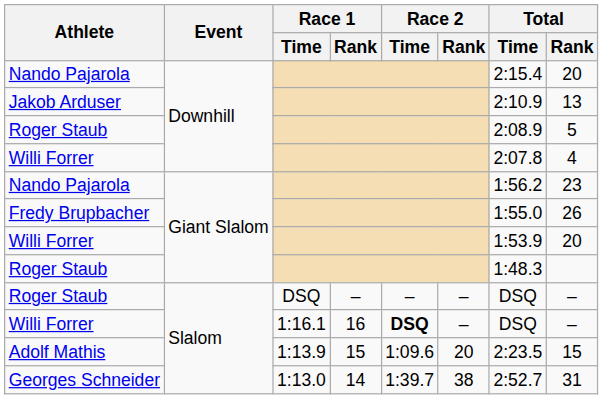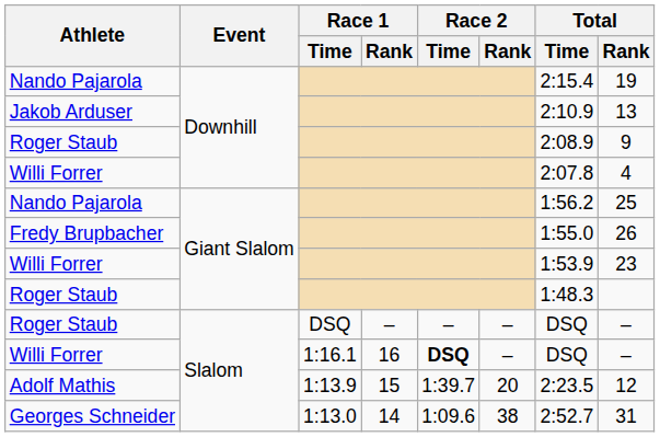 <table class="wikitable" style="font-size:90%">
 <tr>
 <th rowspan="2">Athlete</th>
 <th rowspan="2">Event</th>
 <th colspan="2">Race 1</th>
 <th colspan="2">Race 2</th>
 <th colspan="2">Total</th>
 </tr>
 <tr>
 <th>Time</th>
 <th>Rank</th>
 <th>Time</th>
 <th>Rank</th>
 <th>Time</th>
 <th>Rank</th>
 </tr>
 <tr>
 <td><a href='#'>Nando Pajarola</a></td>
 <td rowspan="4">Downhill</td>
 <td colspan="4" bgcolor="wheat"></td>
 <td align="center">2:15.4</td>
-<td align="center">20</td>
+<td align="center">19</td>
 </tr>
 <tr>
 <td><a href='#'>Jakob Arduser</a></td>
 <td colspan="4" bgcolor="wheat"></td>
 <td align="center">2:10.9</td>
 <td align="center">13</td>
 </tr>
 <tr>
 <td><a href='#'>Roger Staub</a></td>
 <td colspan="4" bgcolor="wheat"></td>
 <td align="center">2:08.9</td>
-<td align="center">5</td>
+<td align="center">9</td>
 </tr>
 <tr>
 <td><a href='#'>Willi Forrer</a></td>
 <td colspan="4" bgcolor="wheat"></td>
 <td align="center">2:07.8</td>
 <td align="center">4</td>
 </tr>
 <tr>
 <td><a href='#'>Nando Pajarola</a></td>
 <td rowspan="4">Giant Slalom</td>
 <td colspan="4" bgcolor="wheat"></td>
 <td align="center">1:56.2</td>
-<td align="center">23</td>
+<td align="center">25</td>
 </tr>
 <tr>
 <td><a href='#'>Fredy Brupbacher</a></td>
 <td colspan="4" bgcolor="wheat"></td>
 <td align="center">1:55.0</td>
 <td align="center">26</td>
 </tr>
 <tr>
 <td><a href='#'>Willi Forrer</a></td>
 <td colspan="4" bgcolor="wheat"></td>
 <td align="center">1:53.9</td>
-<td align="center">20</td>
+<td align="center">23</td>
 </tr>
 <tr>
 <td><a href='#'>Roger Staub</a></td>
 <td colspan="4" bgcolor="wheat"></td>
 <td align="center">1:48.3</td>
 <td align="center"></td>
 </tr>
 <tr>
 <td><a href='#'>Roger Staub</a></td>
 <td rowspan="4">Slalom</td>
 <td align="center">DSQ</td>
 <td align="center">–</td>
 <td align="center">–</td>
 <td align="center">–</td>
 <td align="center">DSQ</td>
 <td align="center">–</td>
 </tr>
 <tr>
 <td><a href='#'>Willi Forrer</a></td>
 <td align="center">1:16.1</td>
 <td align="center">16</td>
 <td align="center"><strong>DSQ</strong></td>
 <td align="center">–</td>
 <td align="center">DSQ</td>
 <td align="center">–</td>
 </tr>
 <tr>
 <td><a href='#'>Adolf Mathis</a></td>
 <td align="center">1:13.9</td>
 <td align="center">15</td>
-<td align="center">1:09.6</td>
+<td align="center">1:39.7</td>
 <td align="center">20</td>
 <td align="center">2:23.5</td>
-<td align="center">15</td>
+<td align="center">12</td>
 </tr>
 <tr>
 <td><a href='#'>Georges Schneider</a></td>
 <td align="center">1:13.0</td>
 <td align="center">14</td>
-<td align="center">1:39.7</td>
+<td align="center">1:09.6</td>
 <td align="center">38</td>
 <td align="center">2:52.7</td>
 <td align="center">31</td>
 </tr>
 </table>
